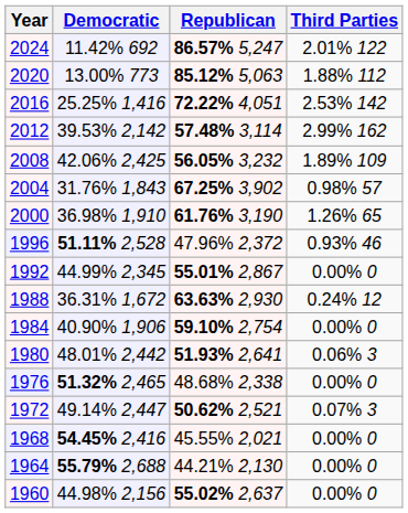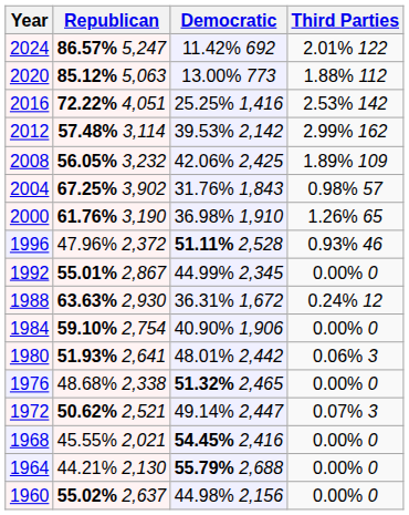 <table class="wikitable" style="float:right; font-size:95%;">
 <tr bgcolor=lightgrey>
 <th>Year</th>
+<th><a href='#'>Republican</a></th>
 <th><a href='#'>Democratic</a></th>
-<th><a href='#'>Republican</a></th>
 <th><a href='#'>Third Parties</a></th>
 </tr>
 <tr>
 <td align="center" bgcolor="#fff3f3"><a href='#'>2024</a></td>
+<td align="center" bgcolor="#fff3f3"><strong>86.57%</strong> <em>5,247</em></td>
 <td align="center" bgcolor="#f0f0ff">11.42% <em>692</em></td>
-<td align="center" bgcolor="#fff3f3"><strong>86.57%</strong> <em>5,247</em></td>
 <td align="center">2.01% <em>122</em></td>
 </tr>
 <tr>
 <td align="center" bgcolor="#fff3f3"><a href='#'>2020</a></td>
+<td align="center" bgcolor="#fff3f3"><strong>85.12%</strong> <em>5,063</em></td>
 <td align="center" bgcolor="#f0f0ff">13.00% <em>773</em></td>
-<td align="center" bgcolor="#fff3f3"><strong>85.12%</strong> <em>5,063</em></td>
 <td align="center">1.88% <em>112</em></td>
 </tr>
 <tr>
 <td align="center" bgcolor="#fff3f3"><a href='#'>2016</a></td>
+<td align="center" bgcolor="#fff3f3"><strong>72.22%</strong> <em>4,051</em></td>
 <td align="center" bgcolor="#f0f0ff">25.25% <em>1,416</em></td>
-<td align="center" bgcolor="#fff3f3"><strong>72.22%</strong> <em>4,051</em></td>
 <td align="center">2.53% <em>142</em></td>
 </tr>
 <tr>
 <td align="center" bgcolor="#fff3f3"><a href='#'>2012</a></td>
+<td align="center" bgcolor="#fff3f3"><strong>57.48%</strong> <em>3,114</em></td>
 <td align="center" bgcolor="#f0f0ff">39.53% <em>2,142</em></td>
-<td align="center" bgcolor="#fff3f3"><strong>57.48%</strong> <em>3,114</em></td>
 <td align="center">2.99% <em>162</em></td>
 </tr>
 <tr>
 <td align="center" bgcolor="#fff3f3"><a href='#'>2008</a></td>
+<td align="center" bgcolor="#fff3f3"><strong>56.05%</strong> <em>3,232</em></td>
 <td align="center" bgcolor="#f0f0ff">42.06% <em>2,425</em></td>
-<td align="center" bgcolor="#fff3f3"><strong>56.05%</strong> <em>3,232</em></td>
 <td align="center">1.89% <em>109</em></td>
 </tr>
 <tr>
 <td align="center" bgcolor="#fff3f3"><a href='#'>2004</a></td>
+<td align="center" bgcolor="#fff3f3"><strong>67.25%</strong> <em>3,902</em></td>
 <td align="center" bgcolor="#f0f0ff">31.76% <em>1,843</em></td>
-<td align="center" bgcolor="#fff3f3"><strong>67.25%</strong> <em>3,902</em></td>
 <td align="center">0.98% <em>57</em></td>
 </tr>
 <tr>
 <td align="center" bgcolor="#fff3f3"><a href='#'>2000</a></td>
+<td align="center" bgcolor="#fff3f3"><strong>61.76%</strong> <em>3,190</em></td>
 <td align="center" bgcolor="#f0f0ff">36.98% <em>1,910</em></td>
-<td align="center" bgcolor="#fff3f3"><strong>61.76%</strong> <em>3,190</em></td>
 <td align="center">1.26% <em>65</em></td>
 </tr>
 <tr>
 <td align="center" bgcolor="#f0f0ff"><a href='#'>1996</a></td>
+<td align="center" bgcolor="#fff3f3">47.96% <em>2,372</em></td>
 <td align="center" bgcolor="#f0f0ff"><strong>51.11%</strong> <em>2,528</em></td>
-<td align="center" bgcolor="#fff3f3">47.96% <em>2,372</em></td>
 <td align="center">0.93% <em>46</em></td>
 </tr>
 <tr>
 <td align="center" bgcolor="#fff3f3"><a href='#'>1992</a></td>
+<td align="center" bgcolor="#fff3f3"><strong>55.01%</strong> <em>2,867</em></td>
 <td align="center" bgcolor="#f0f0ff">44.99% <em>2,345</em></td>
-<td align="center" bgcolor="#fff3f3"><strong>55.01%</strong> <em>2,867</em></td>
 <td align="center">0.00% <em>0</em></td>
 </tr>
 <tr>
 <td align="center" bgcolor="#fff3f3"><a href='#'>1988</a></td>
+<td align="center" bgcolor="#fff3f3"><strong>63.63%</strong> <em>2,930</em></td>
 <td align="center" bgcolor="#f0f0ff">36.31% <em>1,672</em></td>
-<td align="center" bgcolor="#fff3f3"><strong>63.63%</strong> <em>2,930</em></td>
 <td align="center">0.24% <em>12</em></td>
 </tr>
 <tr>
 <td align="center" bgcolor="#fff3f3"><a href='#'>1984</a></td>
+<td align="center" bgcolor="#fff3f3"><strong>59.10%</strong> <em>2,754</em></td>
 <td align="center" bgcolor="#f0f0ff">40.90% <em>1,906</em></td>
-<td align="center" bgcolor="#fff3f3"><strong>59.10%</strong> <em>2,754</em></td>
 <td align="center">0.00% <em>0</em></td>
 </tr>
 <tr>
 <td align="center" bgcolor="#fff3f3"><a href='#'>1980</a></td>
+<td align="center" bgcolor="#fff3f3"><strong>51.93%</strong> <em>2,641</em></td>
 <td align="center" bgcolor="#f0f0ff">48.01% <em>2,442</em></td>
-<td align="center" bgcolor="#fff3f3"><strong>51.93%</strong> <em>2,641</em></td>
 <td align="center">0.06% <em>3</em></td>
 </tr>
 <tr>
 <td align="center" bgcolor="#f0f0ff"><a href='#'>1976</a></td>
+<td align="center" bgcolor="#fff3f3">48.68% <em>2,338</em></td>
 <td align="center" bgcolor="#f0f0ff"><strong>51.32%</strong> <em>2,465</em></td>
-<td align="center" bgcolor="#fff3f3">48.68% <em>2,338</em></td>
 <td align="center">0.00% <em>0</em></td>
 </tr>
 <tr>
 <td align="center" bgcolor="#fff3f3"><a href='#'>1972</a></td>
+<td align="center" bgcolor="#fff3f3"><strong>50.62%</strong> <em>2,521</em></td>
 <td align="center" bgcolor="#f0f0ff">49.14% <em>2,447</em></td>
-<td align="center" bgcolor="#fff3f3"><strong>50.62%</strong> <em>2,521</em></td>
 <td align="center">0.07% <em>3</em></td>
 </tr>
 <tr>
 <td align="center" bgcolor="#f0f0ff"><a href='#'>1968</a></td>
+<td align="center" bgcolor="#fff3f3">45.55% <em>2,021</em></td>
 <td align="center" bgcolor="#f0f0ff"><strong>54.45%</strong> <em>2,416</em></td>
-<td align="center" bgcolor="#fff3f3">45.55% <em>2,021</em></td>
 <td align="center">0.00% <em>0</em></td>
 </tr>
 <tr>
 <td align="center" bgcolor="#f0f0ff"><a href='#'>1964</a></td>
+<td align="center" bgcolor="#fff3f3">44.21% <em>2,130</em></td>
 <td align="center" bgcolor="#f0f0ff"><strong>55.79%</strong> <em>2,688</em></td>
-<td align="center" bgcolor="#fff3f3">44.21% <em>2,130</em></td>
 <td align="center">0.00% <em>0</em></td>
 </tr>
 <tr>
 <td align="center" bgcolor="#fff3f3"><a href='#'>1960</a></td>
+<td align="center" bgcolor="#fff3f3"><strong>55.02%</strong> <em>2,637</em></td>
 <td align="center" bgcolor="#f0f0ff">44.98% <em>2,156</em></td>
-<td align="center" bgcolor="#fff3f3"><strong>55.02%</strong> <em>2,637</em></td>
 <td align="center">0.00% <em>0</em></td>
 </tr>
 </table>
